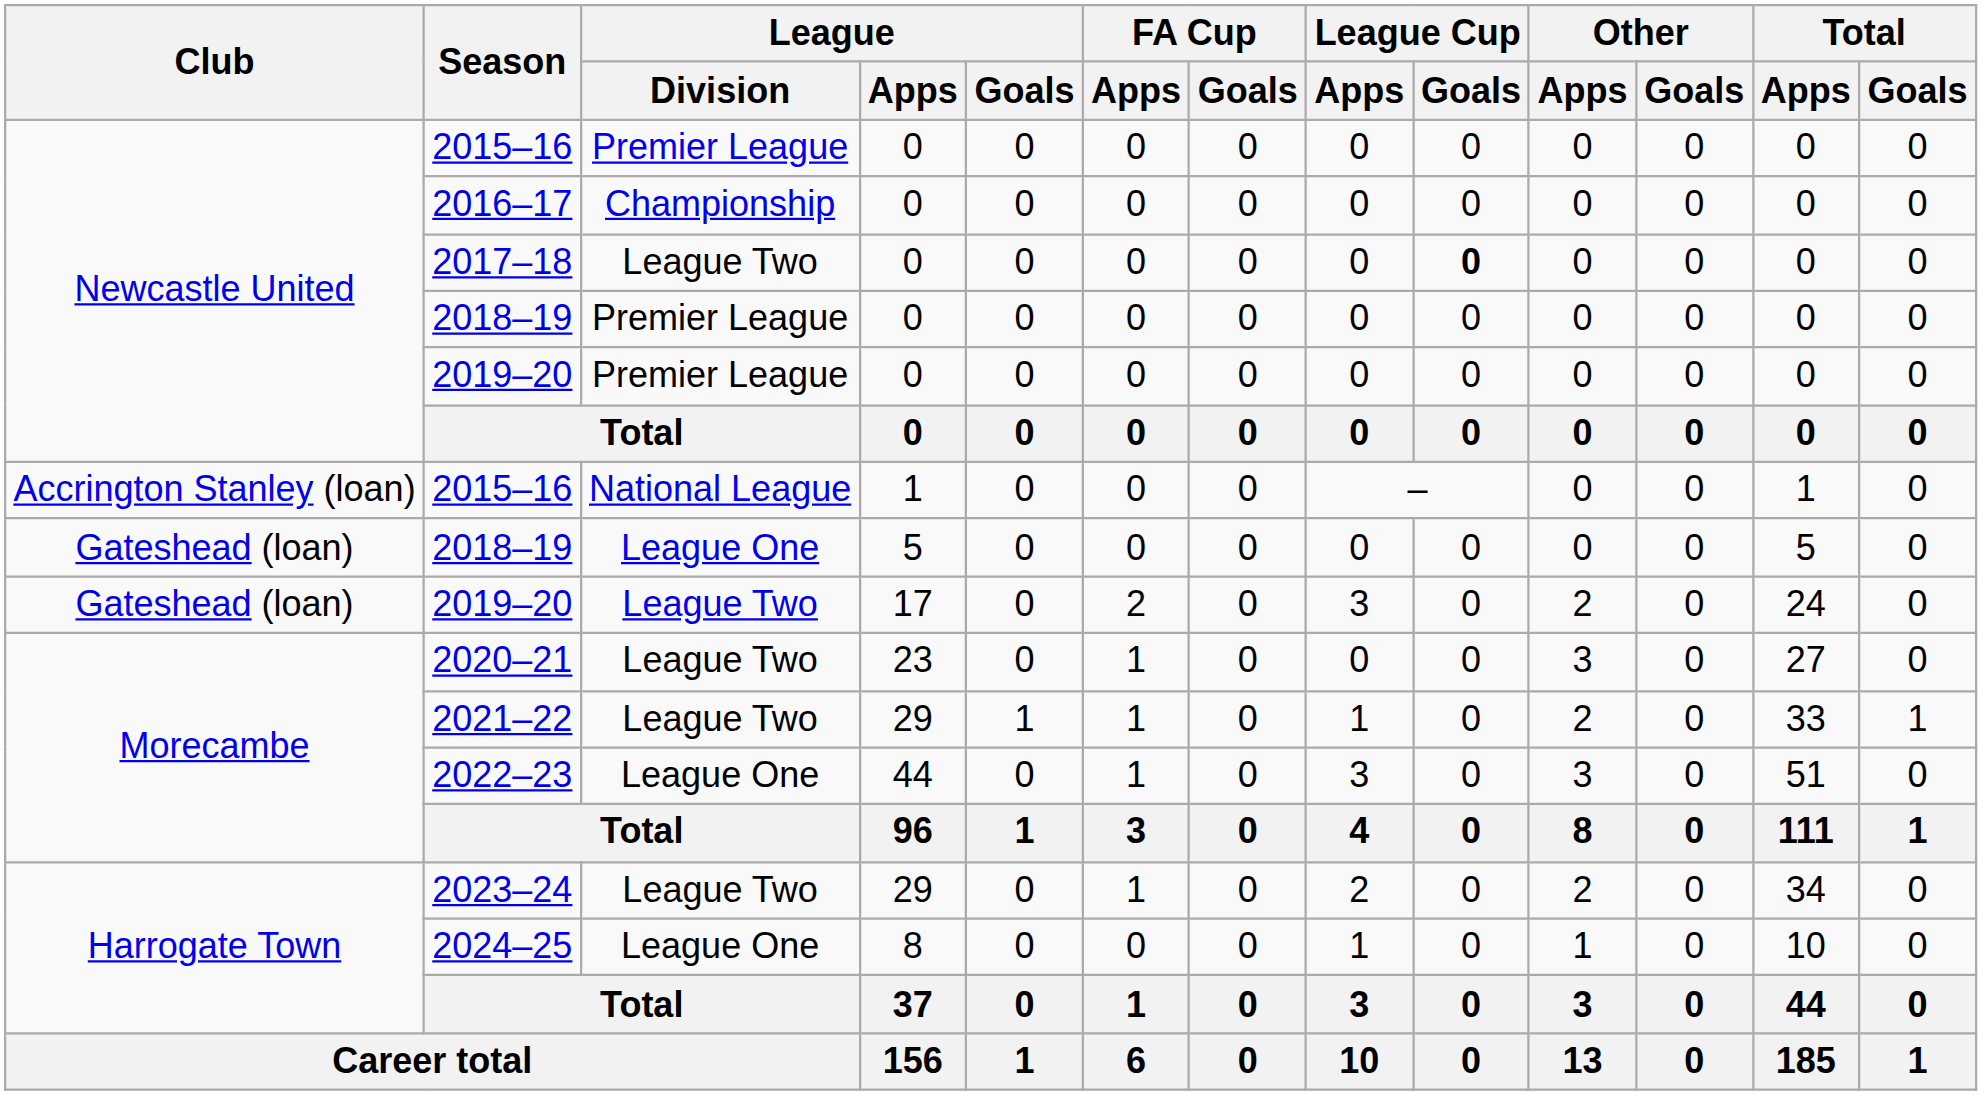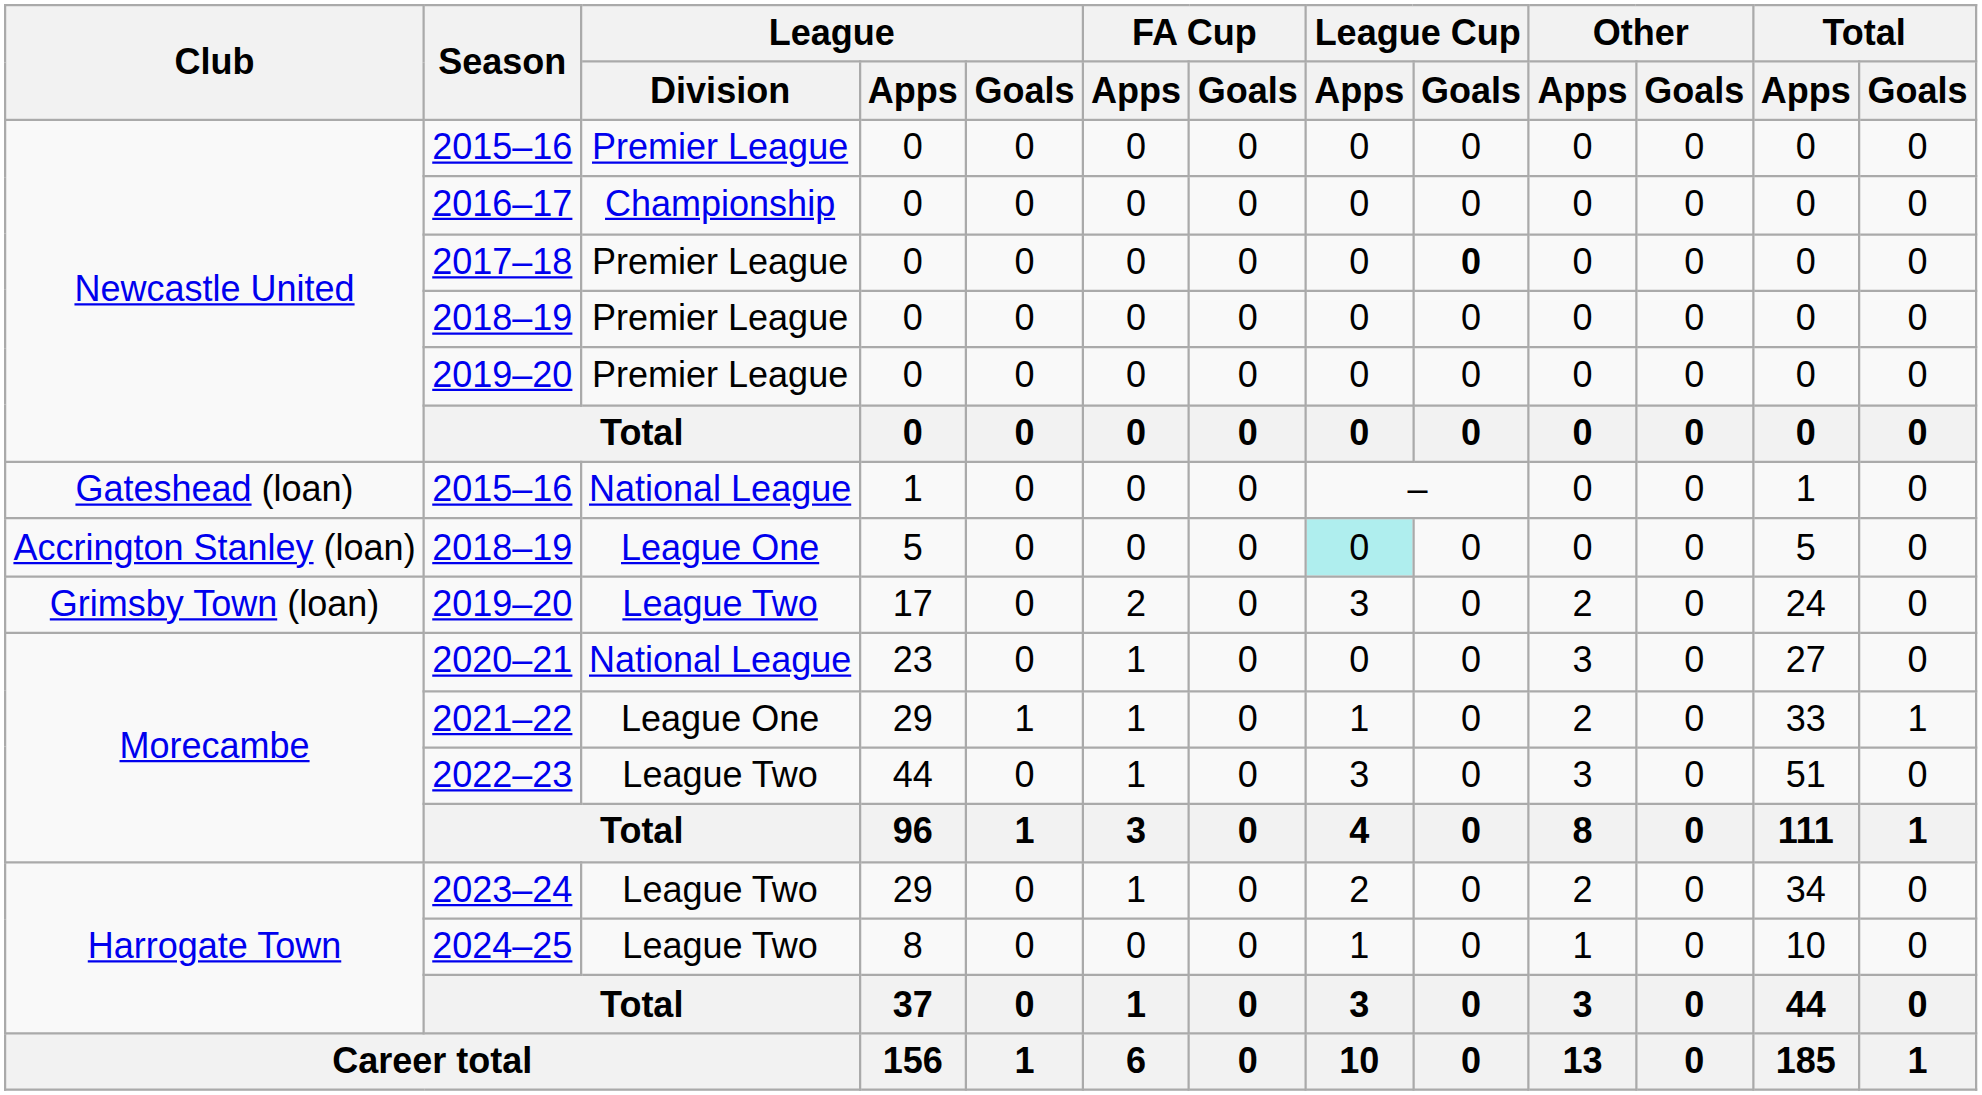 <table class="wikitable" style="text-align:center">
 <tr>
 <th rowspan="2">Club</th>
 <th rowspan="2">Season</th>
 <th colspan="3">League</th>
 <th colspan="2">FA Cup</th>
 <th colspan="2">League Cup</th>
 <th colspan="2">Other</th>
 <th colspan="2">Total</th>
 </tr>
 <tr>
 <th>Division</th>
 <th>Apps</th>
 <th>Goals</th>
 <th>Apps</th>
 <th>Goals</th>
 <th>Apps</th>
 <th>Goals</th>
 <th>Apps</th>
 <th>Goals</th>
 <th>Apps</th>
 <th>Goals</th>
 </tr>
 <tr>
 <td rowspan="6"><a href='#'>Newcastle United</a></td>
 <td><a href='#'>2015–16</a></td>
 <td><a href='#'>Premier League</a></td>
 <td>0</td>
 <td>0</td>
 <td>0</td>
 <td>0</td>
 <td>0</td>
 <td>0</td>
 <td>0</td>
 <td>0</td>
 <td>0</td>
 <td>0</td>
 </tr>
 <tr>
 <td><a href='#'>2016–17</a></td>
 <td><a href='#'>Championship</a></td>
 <td>0</td>
 <td>0</td>
 <td>0</td>
 <td>0</td>
 <td>0</td>
 <td>0</td>
 <td>0</td>
 <td>0</td>
 <td>0</td>
 <td>0</td>
 </tr>
 <tr>
 <td><a href='#'>2017–18</a></td>
-<td>League Two</td>
+<td>Premier League</td>
 <td>0</td>
 <td>0</td>
 <td>0</td>
 <td>0</td>
 <td>0</td>
 <td><strong>0</strong></td>
 <td>0</td>
 <td>0</td>
 <td>0</td>
 <td>0</td>
 </tr>
 <tr>
 <td><a href='#'>2018–19</a></td>
 <td>Premier League</td>
 <td>0</td>
 <td>0</td>
 <td>0</td>
 <td>0</td>
 <td>0</td>
 <td>0</td>
 <td>0</td>
 <td>0</td>
 <td>0</td>
 <td>0</td>
 </tr>
 <tr>
 <td><a href='#'>2019–20</a></td>
 <td>Premier League</td>
 <td>0</td>
 <td>0</td>
 <td>0</td>
 <td>0</td>
 <td>0</td>
 <td>0</td>
 <td>0</td>
 <td>0</td>
 <td>0</td>
 <td>0</td>
 </tr>
 <tr>
 <th colspan=2>Total</th>
 <th>0</th>
 <th>0</th>
 <th>0</th>
 <th>0</th>
 <th>0</th>
 <th>0</th>
 <th>0</th>
 <th>0</th>
 <th>0</th>
 <th>0</th>
 </tr>
 <tr>
-<td><a href='#'>Accrington Stanley</a> (loan)</td>
+<td><a href='#'>Gateshead</a> (loan)</td>
 <td><a href='#'>2015–16</a></td>
 <td><a href='#'>National League</a></td>
 <td>1</td>
 <td>0</td>
 <td>0</td>
 <td>0</td>
 <td colspan="2">–</td>
 <td>0</td>
 <td>0</td>
 <td>1</td>
 <td>0</td>
 </tr>
 <tr>
-<td><a href='#'>Gateshead</a> (loan)</td>
+<td><a href='#'>Accrington Stanley</a> (loan)</td>
 <td><a href='#'>2018–19</a></td>
 <td><a href='#'>League One</a></td>
 <td>5</td>
 <td>0</td>
 <td>0</td>
 <td>0</td>
-<td>0</td>
+<td style="background: paleturquoise;">0</td>
 <td>0</td>
 <td>0</td>
 <td>0</td>
 <td>5</td>
 <td>0</td>
 </tr>
 <tr>
-<td><a href='#'>Gateshead</a> (loan)</td>
+<td><a href='#'>Grimsby Town</a> (loan)</td>
 <td><a href='#'>2019–20</a></td>
 <td><a href='#'>League Two</a></td>
 <td>17</td>
 <td>0</td>
 <td>2</td>
 <td>0</td>
 <td>3</td>
 <td>0</td>
 <td>2</td>
 <td>0</td>
 <td>24</td>
 <td>0</td>
 </tr>
 <tr>
 <td rowspan=4><a href='#'>Morecambe</a></td>
 <td><a href='#'>2020–21</a></td>
-<td>League Two</td>
+<td><a href='#'>National League</a></td>
 <td>23</td>
 <td>0</td>
 <td>1</td>
 <td>0</td>
 <td>0</td>
 <td>0</td>
 <td>3</td>
 <td>0</td>
 <td>27</td>
 <td>0</td>
 </tr>
 <tr>
 <td><a href='#'>2021–22</a></td>
-<td>League Two</td>
+<td>League One</td>
 <td>29</td>
 <td>1</td>
 <td>1</td>
 <td>0</td>
 <td>1</td>
 <td>0</td>
 <td>2</td>
 <td>0</td>
 <td>33</td>
 <td>1</td>
 </tr>
 <tr>
 <td><a href='#'>2022–23</a></td>
-<td>League One</td>
+<td>League Two</td>
 <td>44</td>
 <td>0</td>
 <td>1</td>
 <td>0</td>
 <td>3</td>
 <td>0</td>
 <td>3</td>
 <td>0</td>
 <td>51</td>
 <td>0</td>
 </tr>
 <tr>
 <th colspan=2>Total</th>
 <th>96</th>
 <th>1</th>
 <th>3</th>
 <th>0</th>
 <th>4</th>
 <th>0</th>
 <th>8</th>
 <th>0</th>
 <th>111</th>
 <th>1</th>
 </tr>
 <tr>
 <td rowspan="3"><a href='#'>Harrogate Town</a></td>
 <td><a href='#'>2023–24</a></td>
 <td>League Two</td>
 <td>29</td>
 <td>0</td>
 <td>1</td>
 <td>0</td>
 <td>2</td>
 <td>0</td>
 <td>2</td>
 <td>0</td>
 <td>34</td>
 <td>0</td>
 </tr>
 <tr>
 <td><a href='#'>2024–25</a></td>
-<td>League One</td>
+<td>League Two</td>
 <td>8</td>
 <td>0</td>
 <td>0</td>
 <td>0</td>
 <td>1</td>
 <td>0</td>
 <td>1</td>
 <td>0</td>
 <td>10</td>
 <td>0</td>
 </tr>
 <tr>
 <th colspan="2">Total</th>
 <th>37</th>
 <th>0</th>
 <th>1</th>
 <th>0</th>
 <th>3</th>
 <th>0</th>
 <th>3</th>
 <th>0</th>
 <th>44</th>
 <th>0</th>
 </tr>
 <tr>
 <th colspan=3>Career total</th>
 <th>156</th>
 <th>1</th>
 <th>6</th>
 <th>0</th>
 <th>10</th>
 <th>0</th>
 <th>13</th>
 <th>0</th>
 <th>185</th>
 <th>1</th>
 </tr>
 </table>
